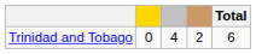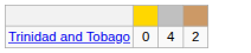 <table class="wikitable">
 <tr>
 <th></th>
 <th style="background-color:gold">        </th>
 <th style="background-color:silver">      </th>
 <th style="background-color:#CC9966">      </th>
-<th>Total</th>
 </tr>
 <tr align="center">
 <td> <a href='#'>Trinidad and Tobago</a></td>
 <td>0</td>
 <td>4</td>
 <td>2</td>
-<td>6</td>
 </tr>
 </table>
